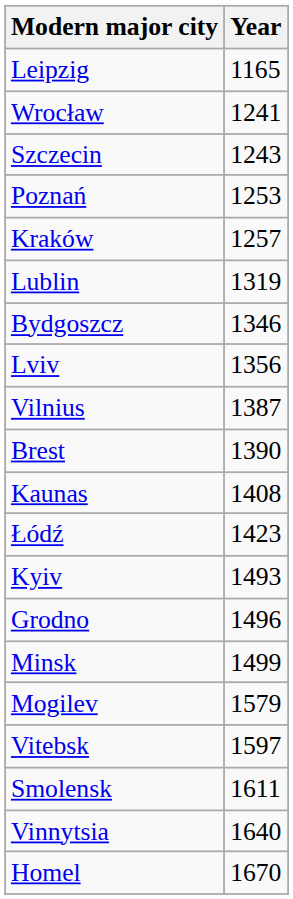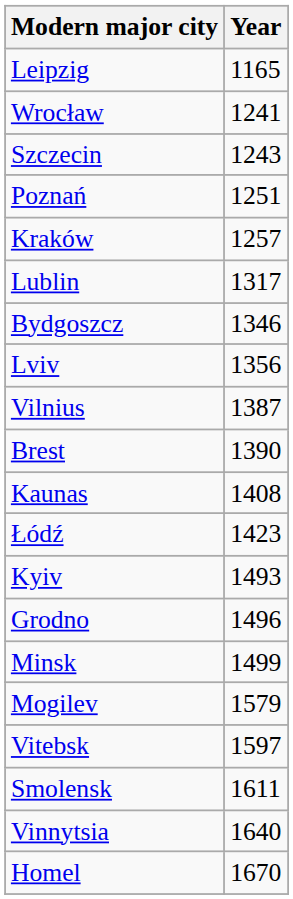 <table class="wikitable sortable" style="float:right;font-size:90%">
 <tr>
 <th>Modern major city</th>
 <th>Year</th>
 </tr>
 <tr>
 <td><a href='#'>Leipzig</a></td>
 <td>1165</td>
 </tr>
 <tr>
 <td><a href='#'>Wrocław</a></td>
 <td>1241</td>
 </tr>
 <tr>
 <td><a href='#'>Szczecin</a></td>
 <td>1243</td>
 </tr>
 <tr>
 <td><a href='#'>Poznań</a></td>
-<td>1253</td>
+<td>1251</td>
 </tr>
 <tr>
 <td><a href='#'>Kraków</a></td>
 <td>1257</td>
 </tr>
 <tr>
 <td><a href='#'>Lublin</a></td>
-<td>1319</td>
+<td>1317</td>
 </tr>
 <tr>
 <td><a href='#'>Bydgoszcz</a></td>
 <td>1346</td>
 </tr>
 <tr>
 <td><a href='#'>Lviv</a></td>
 <td>1356</td>
 </tr>
 <tr>
 <td><a href='#'>Vilnius</a></td>
 <td>1387</td>
 </tr>
 <tr>
 <td><a href='#'>Brest</a></td>
 <td>1390</td>
 </tr>
 <tr>
 <td><a href='#'>Kaunas</a></td>
 <td>1408</td>
 </tr>
 <tr>
 <td><a href='#'>Łódź</a></td>
 <td>1423</td>
 </tr>
 <tr>
 <td><a href='#'>Kyiv</a></td>
 <td>1493</td>
 </tr>
 <tr>
 <td><a href='#'>Grodno</a></td>
 <td>1496</td>
 </tr>
 <tr>
 <td><a href='#'>Minsk</a></td>
 <td>1499</td>
 </tr>
 <tr>
 <td><a href='#'>Mogilev</a></td>
 <td>1579</td>
 </tr>
 <tr>
 <td><a href='#'>Vitebsk</a></td>
 <td>1597</td>
 </tr>
 <tr>
 <td><a href='#'>Smolensk</a></td>
 <td>1611</td>
 </tr>
 <tr>
 <td><a href='#'>Vinnytsia</a></td>
 <td>1640</td>
 </tr>
 <tr>
 <td><a href='#'>Homel</a></td>
 <td>1670</td>
 </tr>
 </table>
